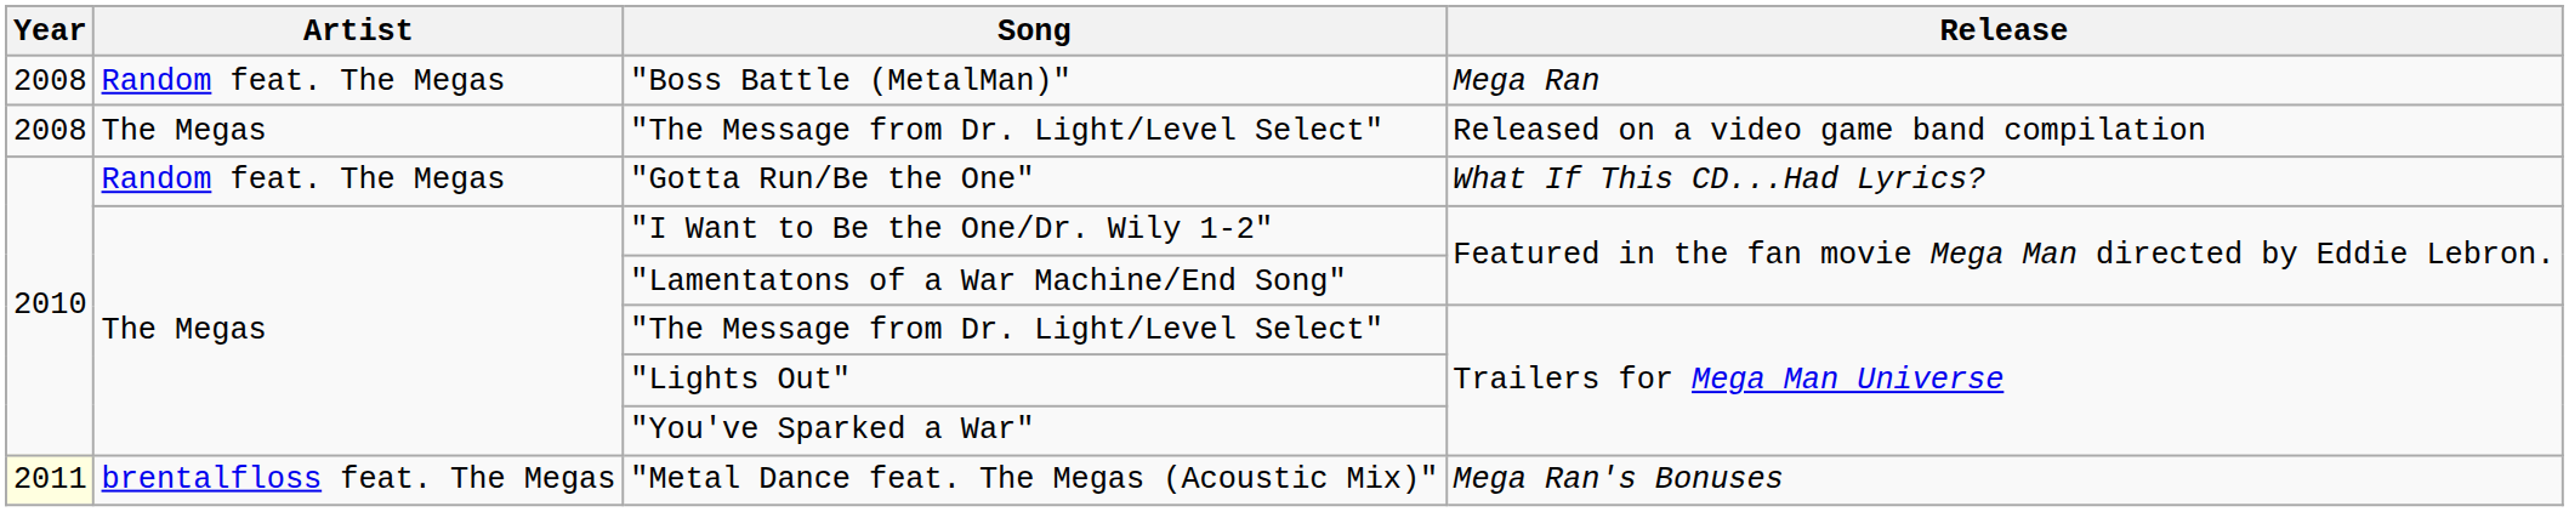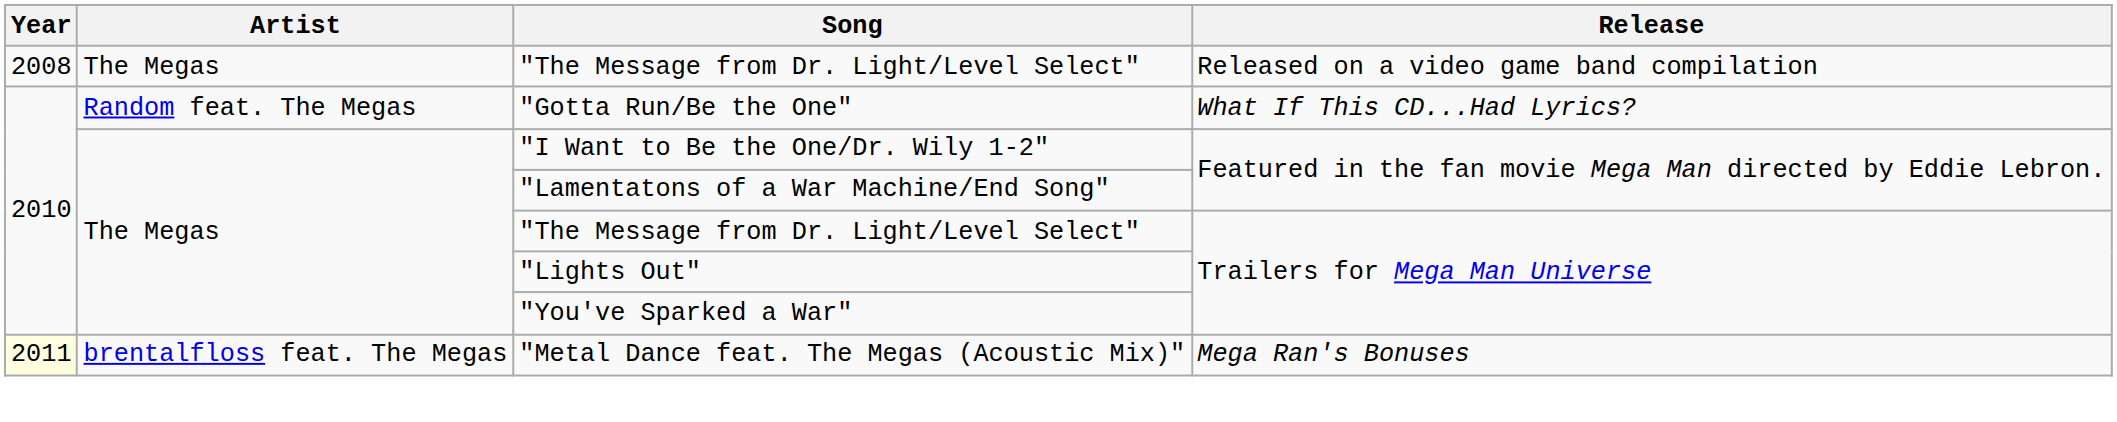 <table class="wikitable">
 <tr>
 <th>Year</th>
 <th>Artist</th>
 <th>Song</th>
 <th>Release</th>
-</tr>
-<tr>
-<td>2008</td>
-<td><a href='#'>Random</a> feat. The Megas</td>
-<td>"Boss Battle (MetalMan)"</td>
-<td><em>Mega Ran</em></td>
 </tr>
 <tr>
 <td>2008</td>
 <td>The Megas</td>
 <td>"The Message from Dr. Light/Level Select"</td>
 <td>Released on a video game band compilation</td>
 </tr>
 <tr>
 <td rowspan="6">2010</td>
 <td><a href='#'>Random</a> feat. The Megas</td>
 <td>"Gotta Run/Be the One"</td>
 <td><em>What If This CD...Had Lyrics?</em></td>
 </tr>
 <tr>
 <td rowspan="5">The Megas</td>
 <td>"I Want to Be the One/Dr. Wily 1-2"</td>
 <td rowspan="2">Featured in the fan movie <em>Mega Man</em> directed by Eddie Lebron.</td>
 </tr>
 <tr>
 <td>"Lamentatons of a War Machine/End Song"</td>
 </tr>
 <tr>
 <td>"The Message from Dr. Light/Level Select"</td>
 <td rowspan="3">Trailers for <em><a href='#'>Mega Man Universe</a></em></td>
 </tr>
 <tr>
 <td>"Lights Out"</td>
 </tr>
 <tr>
 <td>"You've Sparked a War"</td>
 </tr>
 <tr>
 <td style="background: lightyellow;">2011</td>
 <td><a href='#'>brentalfloss</a> feat. The Megas</td>
 <td>"Metal Dance feat. The Megas (Acoustic Mix)"</td>
 <td><em> Mega Ran's Bonuses</em></td>
 </tr>
 </table>
